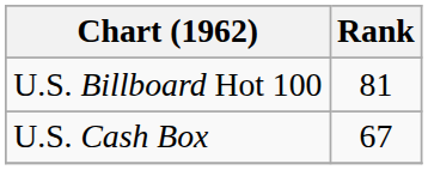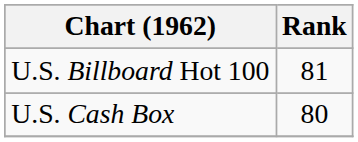 <table class="wikitable">
 <tr>
 <th>Chart (1962)</th>
 <th style="text-align:center;">Rank</th>
 </tr>
 <tr>
 <td>U.S. <em>Billboard</em> Hot 100</td>
 <td style="text-align:center;">81</td>
 </tr>
 <tr>
 <td>U.S. <em>Cash Box</em> </td>
-<td style="text-align:center;">67</td>
+<td style="text-align:center;">80</td>
 </tr>
 <tr>
 </tr>
 </table>
